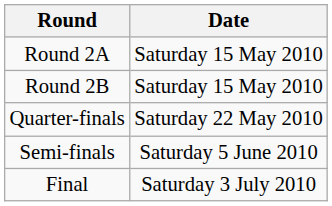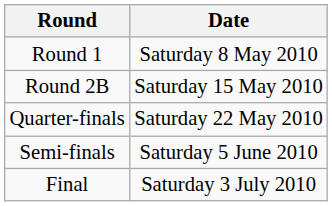 <table class="wikitable" style="text-align: center">
 <tr>
 <th>Round</th>
 <th>Date</th>
 </tr>
 <tr>
-<td>Round 2A</td>
-<td>Saturday 15 May 2010</td>
+<td>Round 1</td>
+<td>Saturday 8 May 2010</td>
 </tr>
 <tr>
 <td>Round 2B</td>
 <td>Saturday 15 May 2010</td>
 </tr>
 <tr>
 <td>Quarter-finals</td>
 <td>Saturday 22 May 2010</td>
 </tr>
 <tr>
 <td>Semi-finals</td>
 <td>Saturday 5 June 2010</td>
 </tr>
 <tr>
 <td>Final</td>
 <td>Saturday 3 July 2010</td>
 </tr>
 </table>
